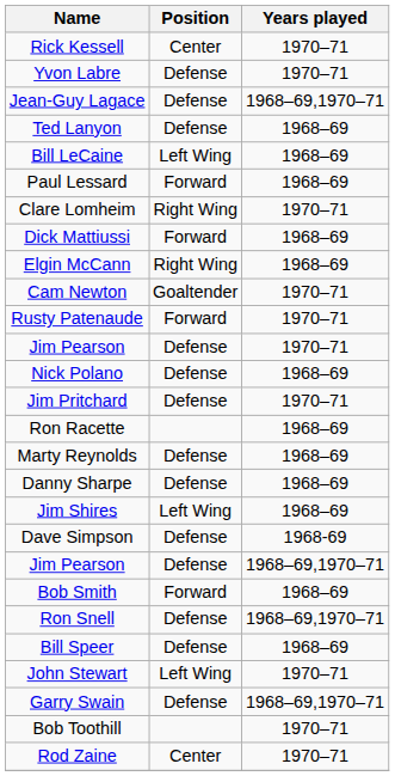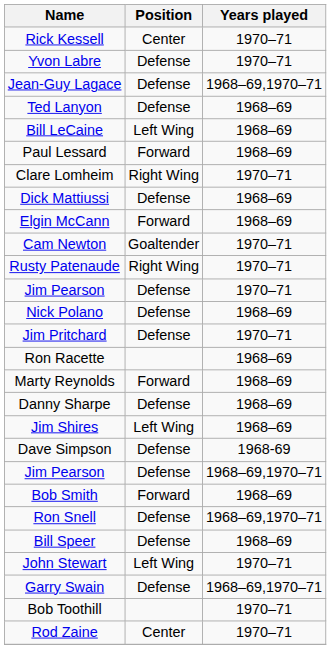 <table class="wikitable">
 <tr>
 <th>Name</th>
 <th>Position</th>
 <th>Years played</th>
 </tr>
 <tr align=center>
 <td><a href='#'>Rick Kessell</a></td>
 <td>Center</td>
 <td>1970–71</td>
 </tr>
 <tr align=center>
 <td><a href='#'>Yvon Labre</a></td>
 <td>Defense</td>
 <td>1970–71</td>
 </tr>
 <tr align=center>
 <td><a href='#'>Jean-Guy Lagace</a></td>
 <td>Defense</td>
 <td>1968–69,1970–71</td>
 </tr>
 <tr align=center>
 <td><a href='#'>Ted Lanyon</a></td>
 <td>Defense</td>
 <td>1968–69</td>
 </tr>
 <tr align=center>
 <td><a href='#'>Bill LeCaine</a></td>
 <td>Left Wing</td>
 <td>1968–69</td>
 </tr>
 <tr align=center>
 <td>Paul Lessard</td>
 <td>Forward</td>
 <td>1968–69</td>
 </tr>
 <tr align=center>
 <td>Clare Lomheim</td>
 <td>Right Wing</td>
 <td>1970–71</td>
 </tr>
 <tr align=center>
 <td><a href='#'>Dick Mattiussi</a></td>
-<td>Forward</td>
+<td>Defense</td>
 <td>1968–69</td>
 </tr>
 <tr align=center>
 <td><a href='#'>Elgin McCann</a></td>
-<td>Right Wing</td>
+<td>Forward</td>
 <td>1968–69</td>
 </tr>
 <tr align=center>
 <td><a href='#'>Cam Newton</a></td>
 <td>Goaltender</td>
 <td>1970–71</td>
 </tr>
 <tr align=center>
 <td><a href='#'>Rusty Patenaude</a></td>
-<td>Forward</td>
+<td>Right Wing</td>
 <td>1970–71</td>
 </tr>
 <tr align=center>
 <td><a href='#'>Jim Pearson</a></td>
 <td>Defense</td>
 <td>1970–71</td>
 </tr>
 <tr align=center>
 <td><a href='#'>Nick Polano</a></td>
 <td>Defense</td>
 <td>1968–69</td>
 </tr>
 <tr align=center>
 <td><a href='#'>Jim Pritchard</a></td>
 <td>Defense</td>
 <td>1970–71</td>
 </tr>
 <tr align=center>
 <td>Ron Racette</td>
 <td></td>
 <td>1968–69</td>
 </tr>
 <tr align=center>
 <td>Marty Reynolds</td>
-<td>Defense</td>
+<td>Forward</td>
 <td>1968–69</td>
 </tr>
 <tr align=center>
 <td>Danny Sharpe</td>
 <td>Defense</td>
 <td>1968–69</td>
 </tr>
 <tr align=center>
 <td><a href='#'>Jim Shires</a></td>
 <td>Left Wing</td>
 <td>1968–69</td>
 </tr>
 <tr align=center>
 <td>Dave Simpson</td>
 <td>Defense</td>
 <td>1968-69</td>
 </tr>
 <tr align=center>
 <td><a href='#'>Jim Pearson</a></td>
 <td>Defense</td>
 <td>1968–69,1970–71</td>
 </tr>
 <tr align=center>
 <td><a href='#'>Bob Smith</a></td>
 <td>Forward</td>
 <td>1968–69</td>
 </tr>
 <tr align=center>
 <td><a href='#'>Ron Snell</a></td>
 <td>Defense</td>
 <td>1968–69,1970–71</td>
 </tr>
 <tr align=center>
 <td><a href='#'>Bill Speer</a></td>
 <td>Defense</td>
 <td>1968–69</td>
 </tr>
 <tr align=center>
 <td><a href='#'>John Stewart</a></td>
 <td>Left Wing</td>
 <td>1970–71</td>
 </tr>
 <tr align=center>
 <td><a href='#'>Garry Swain</a></td>
 <td>Defense</td>
 <td>1968–69,1970–71</td>
 </tr>
 <tr align=center>
 <td>Bob Toothill</td>
 <td></td>
 <td>1970–71</td>
 </tr>
 <tr align=center>
 <td><a href='#'>Rod Zaine</a></td>
 <td>Center</td>
 <td>1970–71</td>
 </tr>
 <tr align=center>
 </tr>
 </table>
